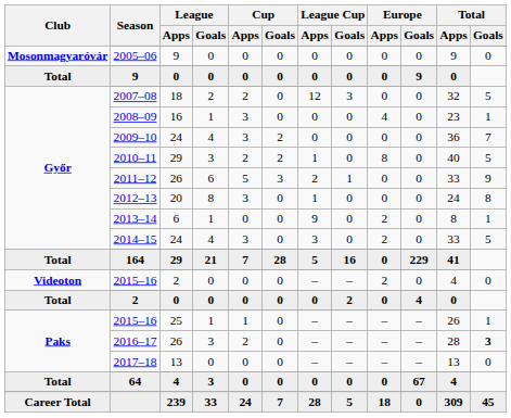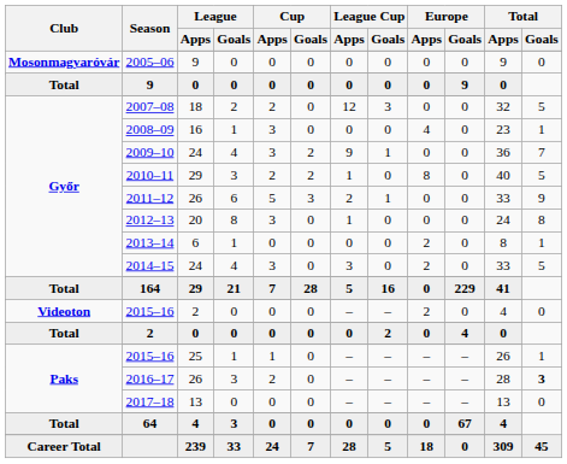 <table class="wikitable" style="font-size:90%; text-align: center;">
 <tr>
 <th rowspan="2">Club</th>
 <th rowspan="2">Season</th>
 <th colspan="2">League</th>
 <th colspan="2">Cup</th>
 <th colspan="2">League Cup</th>
 <th colspan="2">Europe</th>
 <th colspan="2">Total</th>
 </tr>
 <tr>
 <th>Apps</th>
 <th>Goals</th>
 <th>Apps</th>
 <th>Goals</th>
 <th>Apps</th>
 <th>Goals</th>
 <th>Apps</th>
 <th>Goals</th>
 <th>Apps</th>
 <th>Goals</th>
 </tr>
 <tr ||-||-||-|->
 <td rowspan="3" valign="center"><strong><a href='#'>Mosonmagyaróvár</a></strong></td>
 </tr>
 <tr>
 <td><a href='#'>2005–06</a></td>
 <td>9</td>
 <td>0</td>
 <td>0</td>
 <td>0</td>
 <td>0</td>
 <td>0</td>
 <td>0</td>
 <td>0</td>
 <td>9</td>
 <td>0</td>
 </tr>
 <tr>
 </tr>
 <tr style="font-weight:bold; background-color:#eeeeee;">
 <td>Total</td>
 <td>9</td>
 <td>0</td>
 <td>0</td>
 <td>0</td>
 <td>0</td>
 <td>0</td>
 <td>0</td>
 <td>0</td>
 <td>9</td>
 <td>0</td>
 </tr>
 <tr>
 <td rowspan="10" valign="center"><strong><a href='#'>Győr</a></strong></td>
 </tr>
 <tr>
 <td><a href='#'>2007–08</a></td>
 <td>18</td>
 <td>2</td>
 <td>2</td>
 <td>0</td>
 <td>12</td>
 <td>3</td>
 <td>0</td>
 <td>0</td>
 <td>32</td>
 <td>5</td>
 </tr>
 <tr>
 <td><a href='#'>2008–09</a></td>
 <td>16</td>
 <td>1</td>
 <td>3</td>
 <td>0</td>
 <td>0</td>
 <td>0</td>
 <td>4</td>
 <td>0</td>
 <td>23</td>
 <td>1</td>
 </tr>
 <tr>
 <td><a href='#'>2009–10</a></td>
 <td>24</td>
 <td>4</td>
 <td>3</td>
 <td>2</td>
-<td>0</td>
-<td>0</td>
+<td>9</td>
+<td>1</td>
 <td>0</td>
 <td>0</td>
 <td>36</td>
 <td>7</td>
 </tr>
 <tr>
 <td><a href='#'>2010–11</a></td>
 <td>29</td>
 <td>3</td>
 <td>2</td>
 <td>2</td>
 <td>1</td>
 <td>0</td>
 <td>8</td>
 <td>0</td>
 <td>40</td>
 <td>5</td>
 </tr>
 <tr>
 <td><a href='#'>2011–12</a></td>
 <td>26</td>
 <td>6</td>
 <td>5</td>
 <td>3</td>
 <td>2</td>
 <td>1</td>
 <td>0</td>
 <td>0</td>
 <td>33</td>
 <td>9</td>
 </tr>
 <tr>
 <td><a href='#'>2012–13</a></td>
 <td>20</td>
 <td>8</td>
 <td>3</td>
 <td>0</td>
 <td>1</td>
 <td>0</td>
 <td>0</td>
 <td>0</td>
 <td>24</td>
 <td>8</td>
 </tr>
 <tr>
 <td><a href='#'>2013–14</a></td>
 <td>6</td>
 <td>1</td>
 <td>0</td>
 <td>0</td>
-<td>9</td>
+<td>0</td>
 <td>0</td>
 <td>2</td>
 <td>0</td>
 <td>8</td>
 <td>1</td>
 </tr>
 <tr>
 <td><a href='#'>2014–15</a></td>
 <td>24</td>
 <td>4</td>
 <td>3</td>
 <td>0</td>
 <td>3</td>
 <td>0</td>
 <td>2</td>
 <td>0</td>
 <td>33</td>
 <td>5</td>
 </tr>
 <tr>
 </tr>
 <tr style="font-weight:bold; background-color:#eeeeee;">
 <td>Total</td>
 <td>164</td>
 <td>29</td>
 <td>21</td>
 <td>7</td>
 <td>28</td>
 <td>5</td>
 <td>16</td>
 <td>0</td>
 <td>229</td>
 <td>41</td>
 </tr>
 <tr>
 <td rowspan="3" valign="center"><strong><a href='#'>Videoton</a></strong></td>
 </tr>
 <tr>
 <td><a href='#'>2015–16</a></td>
 <td>2</td>
 <td>0</td>
 <td>0</td>
 <td>0</td>
 <td>–</td>
 <td>–</td>
 <td>2</td>
 <td>0</td>
 <td>4</td>
 <td>0</td>
 </tr>
 <tr>
 </tr>
 <tr style="font-weight:bold; background-color:#eeeeee;">
 <td>Total</td>
 <td>2</td>
 <td>0</td>
 <td>0</td>
 <td>0</td>
 <td>0</td>
 <td>0</td>
 <td>2</td>
 <td>0</td>
 <td>4</td>
 <td>0</td>
 </tr>
 <tr>
 <td rowspan="5" valign="center"><strong><a href='#'>Paks</a></strong></td>
 </tr>
 <tr>
 <td><a href='#'>2015–16</a></td>
 <td>25</td>
 <td>1</td>
 <td>1</td>
 <td>0</td>
 <td>–</td>
 <td>–</td>
 <td>–</td>
 <td>–</td>
 <td>26</td>
 <td>1</td>
 </tr>
 <tr>
 <td><a href='#'>2016–17</a></td>
 <td>26</td>
 <td>3</td>
 <td>2</td>
 <td>0</td>
 <td>–</td>
 <td>–</td>
 <td>–</td>
 <td>–</td>
 <td>28</td>
 <td><strong>3</strong></td>
 </tr>
 <tr>
 <td><a href='#'>2017–18</a></td>
 <td>13</td>
 <td>0</td>
 <td>0</td>
 <td>0</td>
 <td>–</td>
 <td>–</td>
 <td>–</td>
 <td>–</td>
 <td>13</td>
 <td>0</td>
 </tr>
 <tr>
 </tr>
 <tr style="font-weight:bold; background-color:#eeeeee;">
 <td>Total</td>
 <td>64</td>
 <td>4</td>
 <td>3</td>
 <td>0</td>
 <td>0</td>
 <td>0</td>
 <td>0</td>
 <td>0</td>
 <td>67</td>
 <td>4</td>
 </tr>
 <tr>
 </tr>
 <tr style="font-weight:bold; background-color:#eeeeee;">
 <td rowspan="2" valign="top"><strong>Career Total</strong></td>
 <td></td>
 <td><strong>239</strong></td>
 <td><strong>33</strong></td>
 <td><strong>24</strong></td>
 <td><strong>7</strong></td>
 <td><strong>28</strong></td>
 <td><strong>5</strong></td>
 <td><strong>18</strong></td>
 <td><strong>0</strong></td>
 <td><strong>309</strong></td>
 <td><strong>45</strong></td>
 </tr>
 </table>
